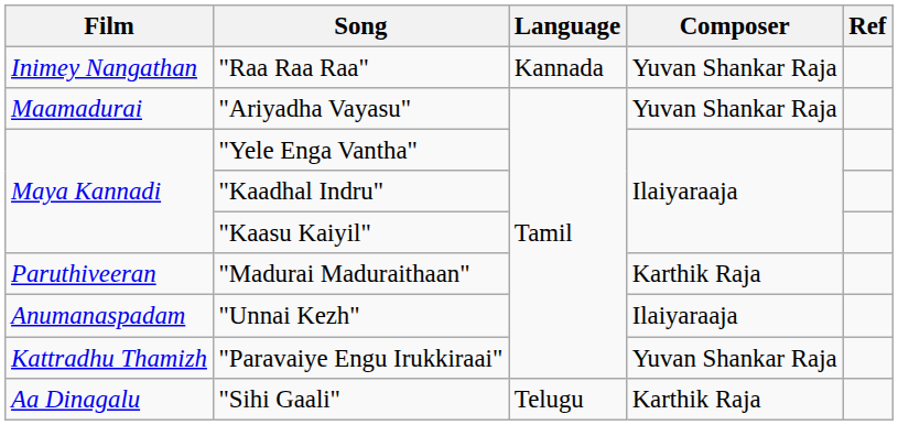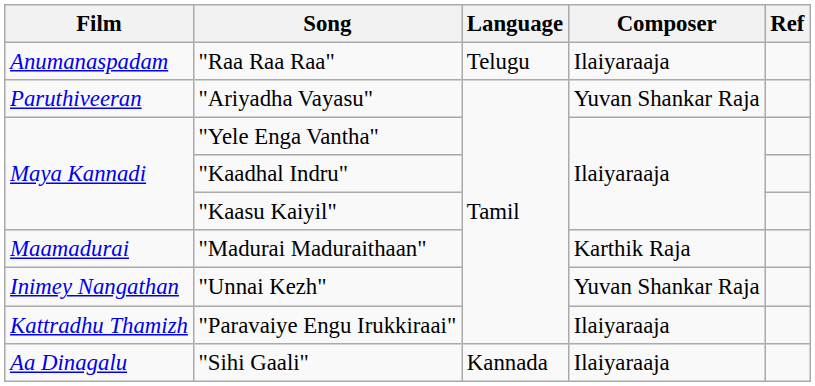 <table class="wikitable sortable" style="font-size:95%;">
 <tr>
 <th>Film</th>
 <th>Song</th>
 <th>Language</th>
 <th>Composer</th>
 <th>Ref</th>
 </tr>
 <tr>
-<td><a href='#'><em>Inimey Nangathan</em></a></td>
+<td><em><a href='#'>Anumanaspadam</a></em></td>
 <td>"Raa Raa Raa"</td>
-<td>Kannada</td>
-<td>Yuvan Shankar Raja</td>
+<td>Telugu</td>
+<td>Ilaiyaraaja</td>
 <td></td>
 </tr>
 <tr>
-<td><em><a href='#'>Maamadurai</a></em></td>
+<td><em><a href='#'>Paruthiveeran</a></em></td>
 <td>"Ariyadha Vayasu"</td>
 <td rowspan="7">Tamil</td>
 <td>Yuvan Shankar Raja</td>
 <td></td>
 </tr>
 <tr>
 <td rowspan="3"><a href='#'><em>Maya Kannadi</em></a></td>
 <td>"Yele Enga Vantha"</td>
 <td rowspan="3">Ilaiyaraaja</td>
 <td></td>
 </tr>
 <tr>
 <td>"Kaadhal Indru"</td>
 <td></td>
 </tr>
 <tr>
 <td>"Kaasu Kaiyil"</td>
 <td></td>
 </tr>
 <tr>
-<td><em><a href='#'>Paruthiveeran</a></em></td>
+<td><em><a href='#'>Maamadurai</a></em></td>
 <td>"Madurai Maduraithaan"</td>
 <td>Karthik Raja</td>
 <td></td>
 </tr>
 <tr>
-<td><em><a href='#'>Anumanaspadam</a></em></td>
+<td><a href='#'><em>Inimey Nangathan</em></a></td>
 <td>"Unnai Kezh"</td>
-<td>Ilaiyaraaja</td>
+<td>Yuvan Shankar Raja</td>
 <td></td>
 </tr>
 <tr>
 <td><em><a href='#'>Kattradhu Thamizh</a></em></td>
 <td>"Paravaiye Engu Irukkiraai"</td>
-<td>Yuvan Shankar Raja</td>
+<td>Ilaiyaraaja</td>
 <td></td>
 </tr>
 <tr>
 <td><a href='#'><em>Aa Dinagalu</em></a></td>
 <td>"Sihi Gaali"</td>
-<td>Telugu</td>
-<td>Karthik Raja</td>
+<td>Kannada</td>
+<td>Ilaiyaraaja</td>
 <td></td>
 </tr>
 </table>
